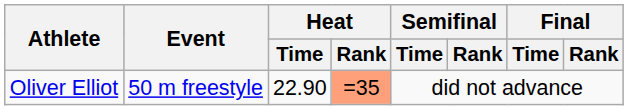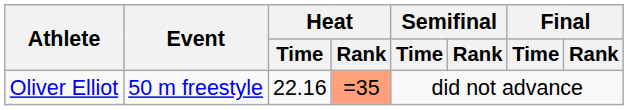 <table class=wikitable style="font-size:90%">
 <tr>
 <th rowspan="2">Athlete</th>
 <th rowspan="2">Event</th>
 <th colspan="2">Heat</th>
 <th colspan="2">Semifinal</th>
 <th colspan="2">Final</th>
 </tr>
 <tr style="font-size:95%">
 <th>Time</th>
 <th>Rank</th>
 <th>Time</th>
 <th>Rank</th>
 <th>Time</th>
 <th>Rank</th>
 </tr>
 <tr align=center>
 <td align=left><a href='#'>Oliver Elliot</a></td>
 <td align=left><a href='#'>50 m freestyle</a></td>
-<td>22.90</td>
+<td>22.16</td>
 <td style="background: lightsalmon;">=35</td>
 <td colspan=4>did not advance</td>
 </tr>
 </table>
